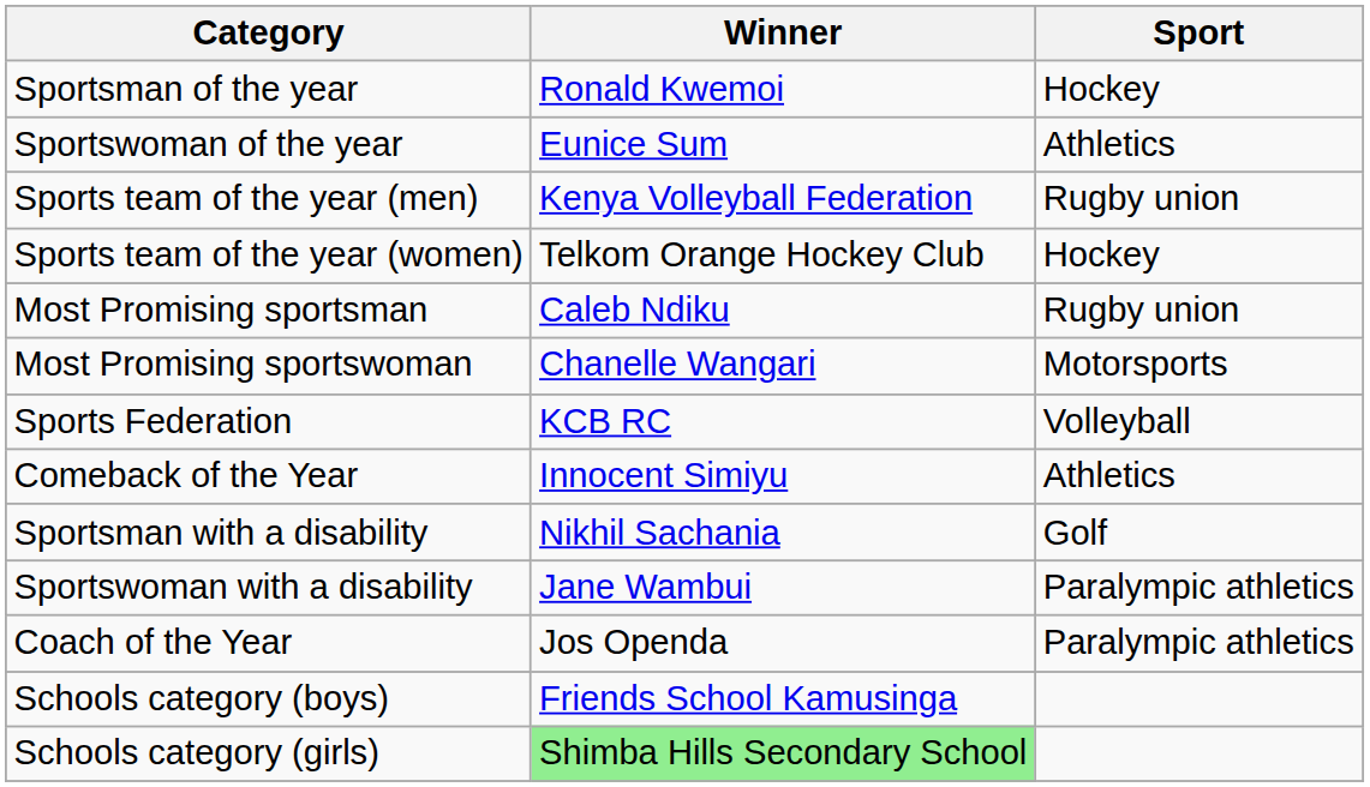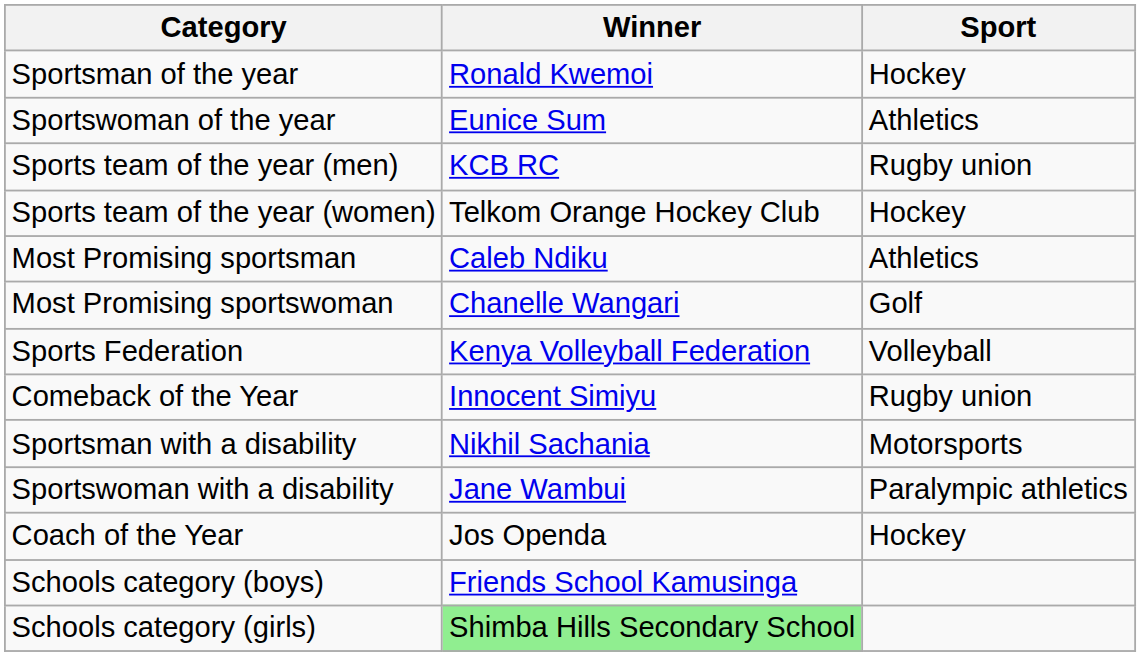 <table class="wikitable">
 <tr>
 <th>Category</th>
 <th>Winner</th>
 <th>Sport</th>
 </tr>
 <tr>
 <td>Sportsman of the year</td>
 <td><a href='#'>Ronald Kwemoi</a></td>
 <td>Hockey</td>
 </tr>
 <tr>
 <td>Sportswoman of the year</td>
 <td><a href='#'>Eunice Sum</a></td>
 <td>Athletics</td>
 </tr>
 <tr>
 <td>Sports team of the year (men)</td>
-<td><a href='#'>Kenya Volleyball Federation</a></td>
+<td><a href='#'>KCB RC</a></td>
 <td>Rugby union</td>
 </tr>
 <tr>
 <td>Sports team of the year (women)</td>
 <td>Telkom Orange Hockey Club</td>
 <td>Hockey</td>
 </tr>
 <tr>
 <td>Most Promising sportsman</td>
 <td><a href='#'>Caleb Ndiku</a></td>
-<td>Rugby union</td>
+<td>Athletics</td>
 </tr>
 <tr>
 <td>Most Promising sportswoman</td>
 <td><a href='#'>Chanelle Wangari</a></td>
-<td>Motorsports</td>
+<td>Golf</td>
 </tr>
 <tr>
 <td>Sports Federation</td>
-<td><a href='#'>KCB RC</a></td>
+<td><a href='#'>Kenya Volleyball Federation</a></td>
 <td>Volleyball</td>
 </tr>
 <tr>
 <td>Comeback of the Year</td>
 <td><a href='#'>Innocent Simiyu</a></td>
-<td>Athletics</td>
+<td>Rugby union</td>
 </tr>
 <tr>
 <td>Sportsman with a disability</td>
 <td><a href='#'>Nikhil Sachania</a></td>
-<td>Golf</td>
+<td>Motorsports</td>
 </tr>
 <tr>
 <td>Sportswoman with a disability</td>
 <td><a href='#'>Jane Wambui</a></td>
 <td>Paralympic athletics</td>
 </tr>
 <tr>
 <td>Coach of the Year</td>
 <td>Jos Openda</td>
-<td>Paralympic athletics</td>
+<td>Hockey</td>
 </tr>
 <tr>
 <td>Schools category (boys)</td>
 <td><a href='#'>Friends School Kamusinga</a></td>
 <td></td>
 </tr>
 <tr>
 <td>Schools category (girls)</td>
 <td style="background: lightgreen;">Shimba Hills Secondary School</td>
 <td></td>
 </tr>
 </table>
